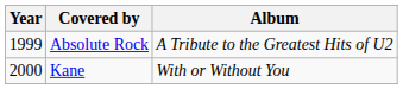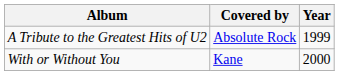 <table class="wikitable">
 <tr>
+<th>Album</th>
+<th>Covered by</th>
 <th>Year</th>
-<th>Covered by</th>
-<th>Album</th>
 </tr>
 <tr>
+<td><em>A Tribute to the Greatest Hits of U2</em></td>
+<td><a href='#'>Absolute Rock</a></td>
 <td>1999</td>
-<td><a href='#'>Absolute Rock</a></td>
-<td><em>A Tribute to the Greatest Hits of U2</em></td>
 </tr>
 <tr>
+<td><em>With or Without You</em></td>
+<td><a href='#'>Kane</a></td>
 <td>2000</td>
-<td><a href='#'>Kane</a></td>
-<td><em>With or Without You</em></td>
 </tr>
 </table>
